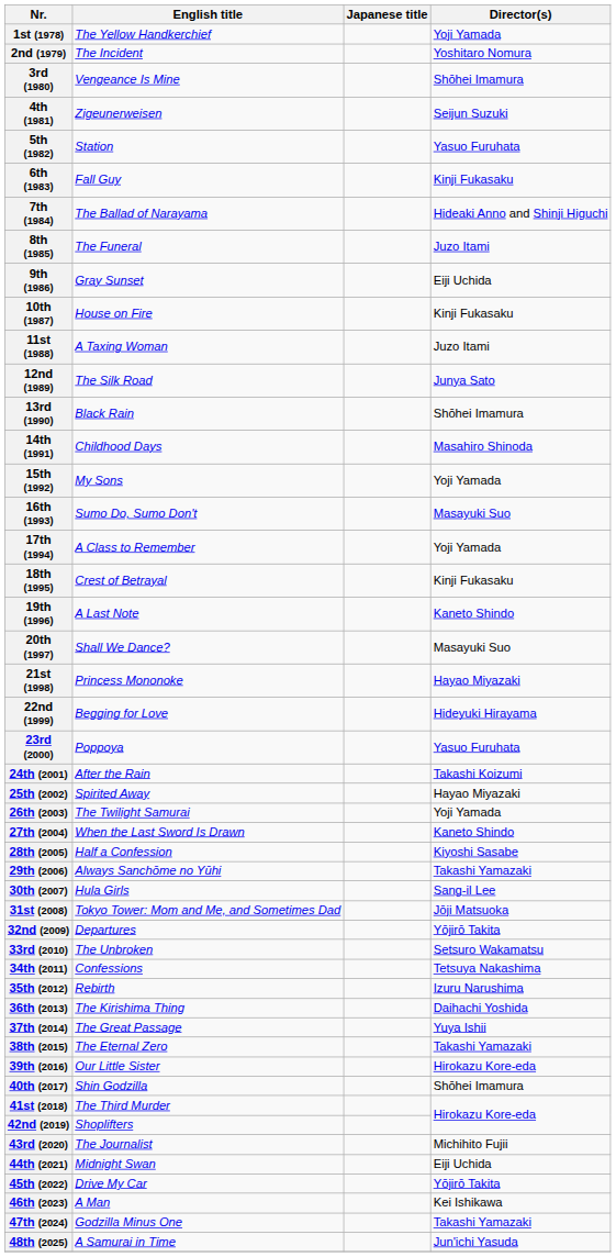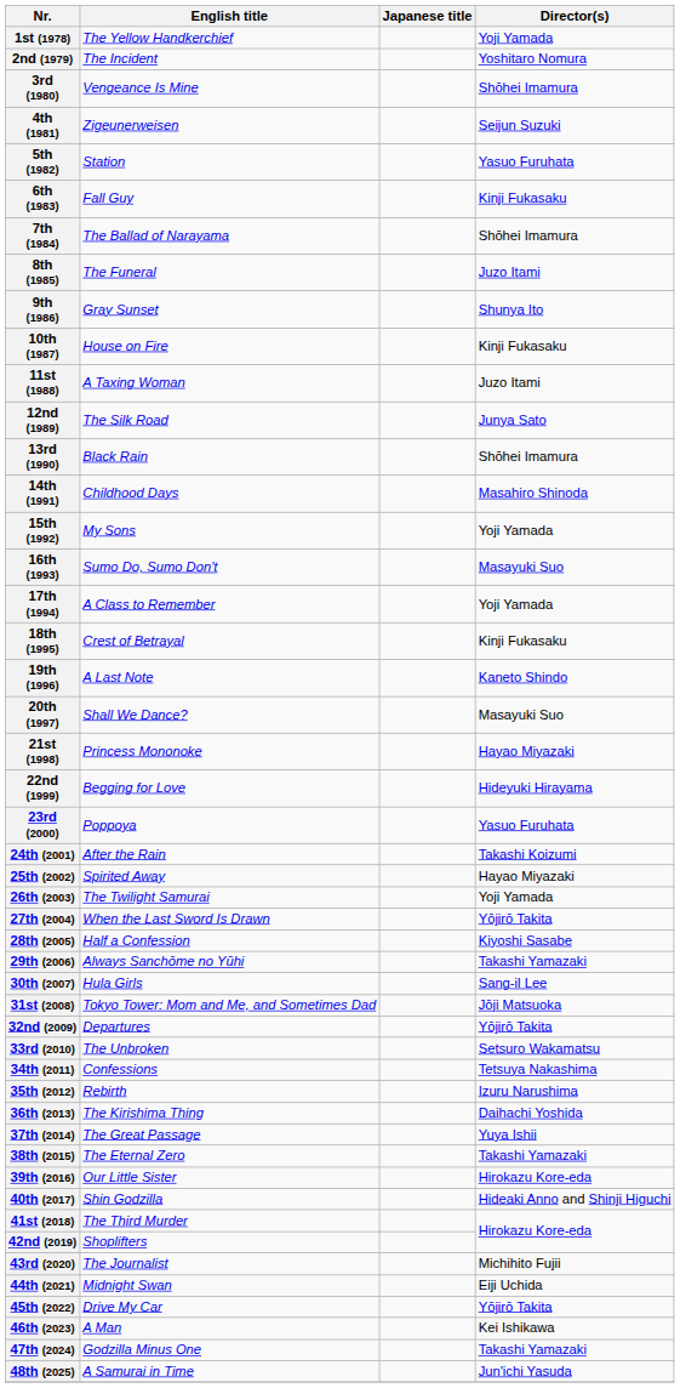 <table class="wikitable">
 <tr>
 <th>Nr.</th>
 <th>English title</th>
 <th>Japanese title</th>
 <th>Director(s)</th>
 </tr>
 <tr>
 <th>1st <small>(1978)</small></th>
 <td><em><a href='#'>The Yellow Handkerchief</a></em></td>
 <td></td>
 <td><a href='#'>Yoji Yamada</a></td>
 </tr>
 <tr>
 <th>2nd <small>(1979)</small></th>
 <td><em><a href='#'>The Incident</a></em></td>
 <td></td>
 <td><a href='#'>Yoshitaro Nomura</a></td>
 </tr>
 <tr>
 <th>3rd<br><small>(1980)</small></th>
 <td><em><a href='#'>Vengeance Is Mine</a></em></td>
 <td></td>
 <td><a href='#'>Shōhei Imamura</a></td>
 </tr>
 <tr>
 <th>4th<br><small>(1981)</small></th>
 <td><em><a href='#'>Zigeunerweisen</a></em></td>
 <td></td>
 <td><a href='#'>Seijun Suzuki</a></td>
 </tr>
 <tr>
 <th>5th<br><small>(1982)</small></th>
 <td><em><a href='#'>Station</a></em></td>
 <td></td>
 <td><a href='#'>Yasuo Furuhata</a></td>
 </tr>
 <tr>
 <th>6th<br><small>(1983)</small></th>
 <td><em><a href='#'>Fall Guy</a></em></td>
 <td></td>
 <td><a href='#'>Kinji Fukasaku</a></td>
 </tr>
 <tr>
 <th>7th<br><small>(1984)</small></th>
 <td><em><a href='#'>The Ballad of Narayama</a></em></td>
 <td></td>
-<td><a href='#'>Hideaki Anno</a> and <a href='#'>Shinji Higuchi</a></td>
+<td>Shōhei Imamura</td>
 </tr>
 <tr>
 <th>8th<br><small>(1985)</small></th>
 <td><em><a href='#'>The Funeral</a></em></td>
 <td></td>
 <td><a href='#'>Juzo Itami</a></td>
 </tr>
 <tr>
 <th>9th<br><small>(1986)</small></th>
 <td><em><a href='#'>Gray Sunset</a></em></td>
 <td></td>
-<td>Eiji Uchida</td>
+<td><a href='#'>Shunya Ito</a></td>
 </tr>
 <tr>
 <th>10th<br><small>(1987)</small></th>
 <td><em><a href='#'>House on Fire</a></em></td>
 <td></td>
 <td>Kinji Fukasaku</td>
 </tr>
 <tr>
 <th>11st<br><small>(1988)</small></th>
 <td><em><a href='#'>A Taxing Woman</a></em></td>
 <td></td>
 <td>Juzo Itami</td>
 </tr>
 <tr>
 <th>12nd<br><small>(1989)</small></th>
 <td><em><a href='#'>The Silk Road</a></em></td>
 <td></td>
 <td><a href='#'>Junya Sato</a></td>
 </tr>
 <tr>
 <th>13rd<br><small>(1990)</small></th>
 <td><em><a href='#'>Black Rain</a></em></td>
 <td></td>
 <td>Shōhei Imamura</td>
 </tr>
 <tr>
 <th>14th<br><small>(1991)</small></th>
 <td><em><a href='#'>Childhood Days</a></em></td>
 <td></td>
 <td><a href='#'>Masahiro Shinoda</a></td>
 </tr>
 <tr>
 <th>15th<br><small>(1992)</small></th>
 <td><em><a href='#'>My Sons</a></em></td>
 <td></td>
 <td>Yoji Yamada</td>
 </tr>
 <tr>
 <th>16th<br><small>(1993)</small></th>
 <td><em><a href='#'>Sumo Do, Sumo Don't</a></em></td>
 <td></td>
 <td><a href='#'>Masayuki Suo</a></td>
 </tr>
 <tr>
 <th>17th<br><small>(1994)</small></th>
 <td><em><a href='#'>A Class to Remember</a></em></td>
 <td></td>
 <td>Yoji Yamada</td>
 </tr>
 <tr>
 <th>18th<br><small>(1995)</small></th>
 <td><em><a href='#'>Crest of Betrayal</a></em></td>
 <td></td>
 <td>Kinji Fukasaku</td>
 </tr>
 <tr>
 <th>19th<br><small>(1996)</small></th>
 <td><em><a href='#'>A Last Note</a></em></td>
 <td></td>
 <td><a href='#'>Kaneto Shindo</a></td>
 </tr>
 <tr>
 <th>20th<br><small>(1997)</small></th>
 <td><em><a href='#'>Shall We Dance?</a></em></td>
 <td></td>
 <td>Masayuki Suo</td>
 </tr>
 <tr>
 <th>21st<br><small>(1998)</small></th>
 <td><em><a href='#'>Princess Mononoke</a></em></td>
 <td></td>
 <td><a href='#'>Hayao Miyazaki</a></td>
 </tr>
 <tr>
 <th>22nd<br><small>(1999)</small></th>
 <td><em><a href='#'>Begging for Love</a></em></td>
 <td></td>
 <td><a href='#'>Hideyuki Hirayama</a></td>
 </tr>
 <tr>
 <th><a href='#'>23rd</a><br><small>(2000)</small></th>
 <td><em><a href='#'>Poppoya</a></em></td>
 <td></td>
 <td><a href='#'>Yasuo Furuhata</a></td>
 </tr>
 <tr>
 <th><a href='#'>24th</a> <small>(2001)</small></th>
 <td><em><a href='#'>After the Rain</a></em></td>
 <td></td>
 <td><a href='#'>Takashi Koizumi</a></td>
 </tr>
 <tr>
 <th><a href='#'>25th</a> <small>(2002)</small></th>
 <td><em><a href='#'>Spirited Away</a></em></td>
 <td></td>
 <td>Hayao Miyazaki</td>
 </tr>
 <tr>
 <th><a href='#'>26th</a> <small>(2003)</small></th>
 <td><em><a href='#'>The Twilight Samurai</a></em></td>
 <td></td>
 <td>Yoji Yamada</td>
 </tr>
 <tr>
 <th><a href='#'>27th</a> <small>(2004)</small></th>
 <td><em><a href='#'>When the Last Sword Is Drawn</a></em></td>
 <td></td>
-<td><a href='#'>Kaneto Shindo</a></td>
+<td><a href='#'>Yōjirō Takita</a></td>
 </tr>
 <tr>
 <th><a href='#'>28th</a> <small>(2005)</small></th>
 <td><em><a href='#'>Half a Confession</a></em></td>
 <td></td>
 <td><a href='#'>Kiyoshi Sasabe</a></td>
 </tr>
 <tr>
 <th><a href='#'>29th</a> <small>(2006)</small></th>
 <td><em><a href='#'>Always Sanchōme no Yūhi</a></em></td>
 <td></td>
 <td><a href='#'>Takashi Yamazaki</a></td>
 </tr>
 <tr>
 <th><a href='#'>30th</a> <small>(2007)</small></th>
 <td><em><a href='#'>Hula Girls</a></em></td>
 <td></td>
 <td><a href='#'>Sang-il Lee</a></td>
 </tr>
 <tr>
 <th><a href='#'>31st</a> <small>(2008)</small></th>
 <td><em><a href='#'>Tokyo Tower: Mom and Me, and Sometimes Dad</a></em></td>
 <td></td>
 <td><a href='#'>Jōji Matsuoka</a></td>
 </tr>
 <tr>
 <th><a href='#'>32nd</a> <small>(2009)</small></th>
 <td><em><a href='#'>Departures</a></em></td>
 <td></td>
 <td><a href='#'>Yōjirō Takita</a></td>
 </tr>
 <tr>
 <th><a href='#'>33rd</a> <small>(2010)</small></th>
 <td><em><a href='#'>The Unbroken</a></em></td>
 <td></td>
 <td><a href='#'>Setsuro Wakamatsu</a></td>
 </tr>
 <tr>
 <th><a href='#'>34th</a> <small>(2011)</small></th>
 <td><em><a href='#'>Confessions</a></em></td>
 <td></td>
 <td><a href='#'>Tetsuya Nakashima</a></td>
 </tr>
 <tr>
 <th><a href='#'>35th</a> <small>(2012)</small></th>
 <td><em><a href='#'>Rebirth</a></em></td>
 <td></td>
 <td><a href='#'>Izuru Narushima</a></td>
 </tr>
 <tr>
 <th><a href='#'>36th</a> <small>(2013)</small></th>
 <td><em><a href='#'>The Kirishima Thing</a></em></td>
 <td></td>
 <td><a href='#'>Daihachi Yoshida</a></td>
 </tr>
 <tr>
 <th><a href='#'>37th</a> <small>(2014)</small></th>
 <td><em><a href='#'>The Great Passage</a></em></td>
 <td></td>
 <td><a href='#'>Yuya Ishii</a></td>
 </tr>
 <tr>
 <th><a href='#'>38th</a> <small>(2015)</small></th>
 <td><em><a href='#'>The Eternal Zero</a></em></td>
 <td></td>
 <td><a href='#'>Takashi Yamazaki</a></td>
 </tr>
 <tr>
 <th><a href='#'>39th</a> <small>(2016)</small></th>
 <td><em><a href='#'>Our Little Sister</a></em></td>
 <td></td>
 <td><a href='#'>Hirokazu Kore-eda</a></td>
 </tr>
 <tr>
 <th><a href='#'>40th</a> <small>(2017)</small></th>
 <td><em><a href='#'>Shin Godzilla</a></em></td>
 <td></td>
-<td>Shōhei Imamura</td>
+<td><a href='#'>Hideaki Anno</a> and <a href='#'>Shinji Higuchi</a></td>
 </tr>
 <tr>
 <th><a href='#'>41st</a> <small>(2018)</small></th>
 <td><em><a href='#'>The Third Murder</a></em></td>
 <td></td>
 <td rowspan="2"><a href='#'>Hirokazu Kore-eda</a></td>
 </tr>
 <tr>
 <th><a href='#'>42nd</a> <small>(2019)</small></th>
 <td><em><a href='#'>Shoplifters</a></em></td>
 <td></td>
 </tr>
 <tr>
 <th><a href='#'>43rd</a> <small>(2020)</small></th>
 <td><em><a href='#'>The Journalist</a></em></td>
 <td></td>
 <td>Michihito Fujii</td>
 </tr>
 <tr>
 <th><a href='#'>44th</a> <small>(2021)</small></th>
 <td><em><a href='#'>Midnight Swan</a></em></td>
 <td></td>
 <td>Eiji Uchida</td>
 </tr>
 <tr>
 <th><a href='#'>45th</a> <small>(2022)</small></th>
 <td><em><a href='#'>Drive My Car</a></em></td>
 <td></td>
 <td><a href='#'>Yōjirō Takita</a></td>
 </tr>
 <tr>
 <th><a href='#'>46th</a> <small>(2023)</small></th>
 <td><em><a href='#'>A Man</a></em></td>
 <td></td>
 <td>Kei Ishikawa</td>
 </tr>
 <tr>
 <th><a href='#'>47th</a> <small>(2024)</small></th>
 <td><em><a href='#'>Godzilla Minus One</a></em></td>
 <td></td>
 <td><a href='#'>Takashi Yamazaki</a></td>
 </tr>
 <tr>
 <th><a href='#'>48th</a> <small>(2025)</small></th>
 <td><em><a href='#'>A Samurai in Time</a></em></td>
 <td></td>
 <td><a href='#'>Jun'ichi Yasuda </a></td>
 </tr>
 <tr>
 </tr>
 </table>
